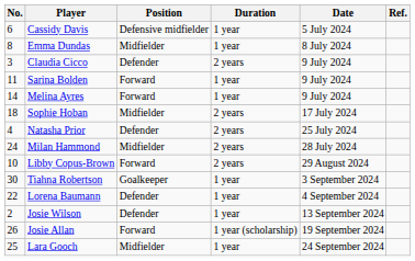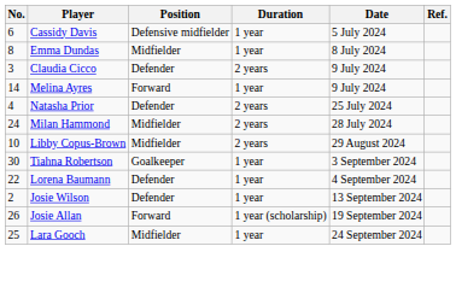 <table class="wikitable">
 <tr>
 <th>No.</th>
 <th>Player</th>
 <th>Position</th>
 <th>Duration</th>
 <th>Date</th>
 <th>Ref.</th>
 </tr>
 <tr>
 <td>6</td>
 <td><a href='#'>Cassidy Davis</a></td>
 <td>Defensive midfielder</td>
 <td>1 year</td>
 <td>5 July 2024</td>
 <td></td>
 </tr>
 <tr>
 <td>8</td>
 <td><a href='#'>Emma Dundas</a></td>
 <td>Midfielder</td>
 <td>1 year</td>
 <td>8 July 2024</td>
 <td></td>
 </tr>
 <tr>
 <td>3</td>
 <td><a href='#'>Claudia Cicco</a></td>
 <td>Defender</td>
 <td>2 years</td>
 <td>9 July 2024</td>
 <td></td>
 </tr>
 <tr>
-<td>11</td>
-<td> <a href='#'>Sarina Bolden</a></td>
-<td>Forward</td>
-<td>1 year</td>
-<td>9 July 2024</td>
-<td></td>
-</tr>
-<tr>
 <td>14</td>
 <td><a href='#'>Melina Ayres</a></td>
 <td>Forward</td>
 <td>1 year</td>
 <td>9 July 2024</td>
-<td></td>
-</tr>
-<tr>
-<td>18</td>
-<td><a href='#'>Sophie Hoban</a></td>
-<td>Midfielder</td>
-<td>2 years</td>
-<td>17 July 2024</td>
 <td></td>
 </tr>
 <tr>
 <td>4</td>
 <td><a href='#'>Natasha Prior</a></td>
 <td>Defender</td>
 <td>2 years</td>
 <td>25 July 2024</td>
 <td></td>
 </tr>
 <tr>
 <td>24</td>
 <td><a href='#'>Milan Hammond</a></td>
 <td>Midfielder</td>
 <td>2 years</td>
 <td>28 July 2024</td>
 <td></td>
 </tr>
 <tr>
 <td>10</td>
 <td><a href='#'>Libby Copus-Brown</a></td>
-<td>Forward</td>
+<td>Midfielder</td>
 <td>2 years</td>
 <td>29 August 2024</td>
 <td></td>
 </tr>
 <tr>
 <td>30</td>
 <td><a href='#'>Tiahna Robertson</a></td>
 <td>Goalkeeper</td>
 <td>1 year</td>
 <td>3 September 2024</td>
 <td></td>
 </tr>
 <tr>
 <td>22</td>
 <td> <a href='#'>Lorena Baumann</a></td>
 <td>Defender</td>
 <td>1 year</td>
 <td>4 September 2024</td>
 <td></td>
 </tr>
 <tr>
 <td>2</td>
 <td><a href='#'>Josie Wilson</a></td>
 <td>Defender</td>
 <td>1 year</td>
 <td>13 September 2024</td>
 <td></td>
 </tr>
 <tr>
 <td>26</td>
 <td><a href='#'>Josie Allan</a></td>
 <td>Forward</td>
 <td>1 year (scholarship)</td>
 <td>19 September 2024</td>
 <td></td>
 </tr>
 <tr>
 <td>25</td>
 <td><a href='#'>Lara Gooch</a></td>
 <td>Midfielder</td>
 <td>1 year</td>
 <td>24 September 2024</td>
 <td></td>
 </tr>
 </table>
